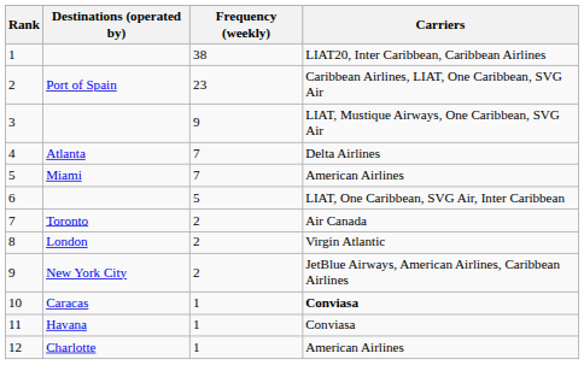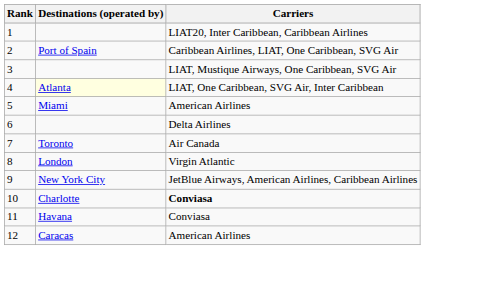 <table class="wikitable sortable" style="font-size:89%; align=center;">
 <tr style="background:darkgrey;">
 <th>Rank</th>
 <th>Destinations (operated by)</th>
-<th>Frequency (weekly)</th>
 <th>Carriers</th>
 </tr>
 <tr>
 <td>1</td>
 <td></td>
-<td>38</td>
 <td>LIAT20, Inter Caribbean, Caribbean Airlines</td>
 </tr>
 <tr>
 <td>2</td>
 <td> <a href='#'>Port of Spain</a></td>
-<td>23</td>
 <td>Caribbean Airlines, LIAT, One Caribbean, SVG Air</td>
 </tr>
 <tr>
 <td>3</td>
 <td></td>
-<td>9</td>
 <td>LIAT, Mustique Airways, One Caribbean, SVG Air</td>
 </tr>
 <tr>
 <td>4</td>
-<td> <a href='#'>Atlanta</a></td>
-<td>7</td>
-<td>Delta Airlines</td>
+<td style="background: lightyellow;"> <a href='#'>Atlanta</a></td>
+<td>LIAT, One Caribbean, SVG Air, Inter Caribbean</td>
 </tr>
 <tr>
 <td>5</td>
 <td> <a href='#'>Miami</a></td>
-<td>7</td>
 <td>American Airlines</td>
 </tr>
 <tr>
 <td>6</td>
 <td></td>
-<td>5</td>
-<td>LIAT, One Caribbean, SVG Air, Inter Caribbean</td>
+<td>Delta Airlines</td>
 </tr>
 <tr>
 <td>7</td>
 <td> <a href='#'>Toronto</a></td>
-<td>2</td>
 <td>Air Canada</td>
 </tr>
 <tr>
 <td>8</td>
 <td> <a href='#'>London</a></td>
-<td>2</td>
 <td>Virgin Atlantic</td>
 </tr>
 <tr>
 <td>9</td>
 <td> <a href='#'>New York City</a></td>
-<td>2</td>
 <td>JetBlue Airways, American Airlines, Caribbean Airlines</td>
 </tr>
 <tr>
 <td>10</td>
-<td> <a href='#'>Caracas</a></td>
-<td>1</td>
+<td> <a href='#'>Charlotte</a></td>
 <td><strong>Conviasa</strong></td>
 </tr>
 <tr>
 <td>11</td>
 <td> <a href='#'>Havana</a></td>
-<td>1</td>
 <td>Conviasa</td>
 </tr>
 <tr>
 <td>12</td>
-<td> <a href='#'>Charlotte</a></td>
-<td>1</td>
+<td> <a href='#'>Caracas</a></td>
 <td>American Airlines</td>
 </tr>
 </table>
